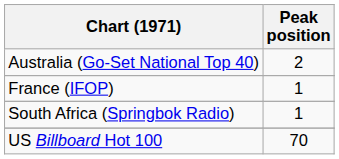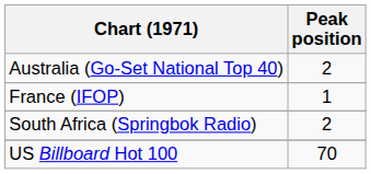 <table class="wikitable sortable">
 <tr>
 <th>Chart (1971)</th>
 <th>Peak<br>position</th>
 </tr>
 <tr>
 <td>Australia (<a href='#'>Go-Set National Top 40</a>)</td>
 <td align="center">2</td>
 </tr>
 <tr>
 </tr>
 <tr>
 <td>France (<a href='#'>IFOP</a>)</td>
 <td align="center">1</td>
 </tr>
 <tr>
 </tr>
 <tr>
 </tr>
 <tr>
 </tr>
 <tr>
 <td>South Africa (<a href='#'>Springbok Radio</a>)</td>
-<td align="center">1</td>
+<td align="center">2</td>
 </tr>
 <tr>
 </tr>
 <tr>
 <td>US <a href='#'><em>Billboard</em> Hot 100</a></td>
 <td align="center">70</td>
 </tr>
 </table>
